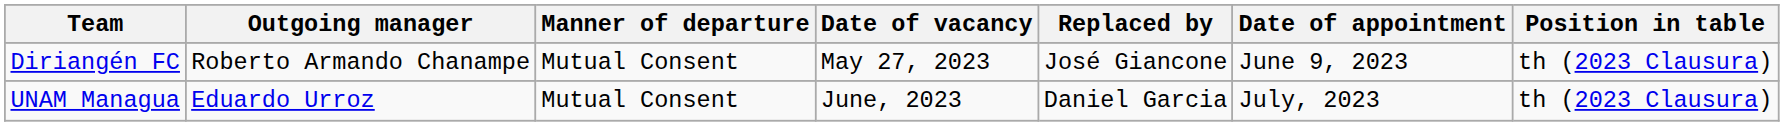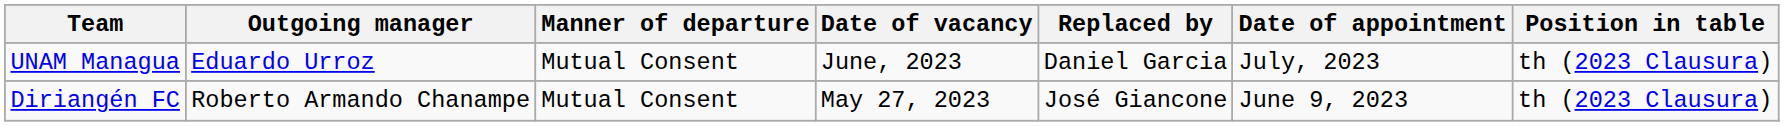 <table class="wikitable">
 <tr>
 <th>Team</th>
 <th>Outgoing manager</th>
 <th>Manner of departure</th>
 <th>Date of vacancy</th>
 <th>Replaced by</th>
 <th>Date of appointment</th>
 <th>Position in table</th>
 </tr>
 <tr>
+<td><a href='#'>UNAM Managua</a></td>
+<td> <a href='#'>Eduardo Urroz</a></td>
+<td>Mutual Consent</td>
+<td>June, 2023</td>
+<td> Daniel Garcia</td>
+<td>July, 2023</td>
+<td>th (<a href='#'>2023 Clausura</a>)</td>
+</tr>
+<tr>
 <td><a href='#'>Diriangén FC</a></td>
 <td> Roberto Armando Chanampe</td>
 <td>Mutual Consent</td>
 <td>May 27, 2023</td>
 <td> José Giancone </td>
 <td>June 9, 2023</td>
 <td>th (<a href='#'>2023 Clausura</a>)</td>
 </tr>
-<tr>
-<td><a href='#'>UNAM Managua</a></td>
-<td> <a href='#'>Eduardo Urroz</a></td>
-<td>Mutual Consent</td>
-<td>June, 2023</td>
-<td> Daniel Garcia</td>
-<td>July, 2023</td>
-<td>th (<a href='#'>2023 Clausura</a>)</td>
-</tr>
 </table>
